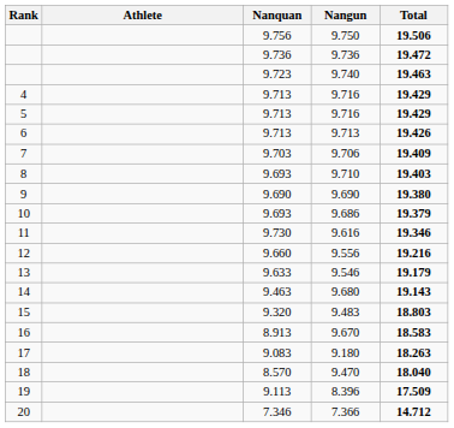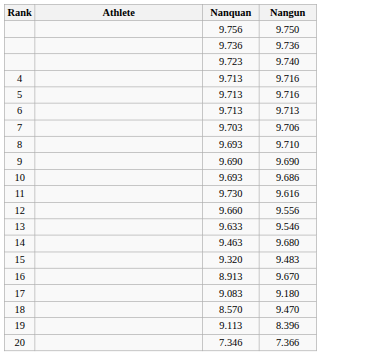 <table class=wikitable style="text-align:center">
 <tr>
 <th width=40>Rank</th>
 <th width=250>Athlete</th>
 <th width=80>Nanquan</th>
 <th width=80>Nangun</th>
-<th width=80>Total</th>
 </tr>
 <tr>
 <td></td>
 <td align="left"></td>
 <td>9.756</td>
 <td>9.750</td>
-<td><strong>19.506</strong></td>
 </tr>
 <tr>
 <td></td>
 <td align="left"></td>
 <td>9.736</td>
 <td>9.736</td>
-<td><strong>19.472</strong></td>
 </tr>
 <tr>
 <td></td>
 <td align="left"></td>
 <td>9.723</td>
 <td>9.740</td>
-<td><strong>19.463</strong></td>
 </tr>
 <tr>
 <td>4</td>
 <td align="left"></td>
 <td>9.713</td>
 <td>9.716</td>
-<td><strong>19.429</strong></td>
 </tr>
 <tr>
 <td>5</td>
 <td align="left"></td>
 <td>9.713</td>
 <td>9.716</td>
-<td><strong>19.429</strong></td>
 </tr>
 <tr>
 <td>6</td>
 <td align="left"></td>
 <td>9.713</td>
 <td>9.713</td>
-<td><strong>19.426</strong></td>
 </tr>
 <tr>
 <td>7</td>
 <td align="left"></td>
 <td>9.703</td>
 <td>9.706</td>
-<td><strong>19.409</strong></td>
 </tr>
 <tr>
 <td>8</td>
 <td align="left"></td>
 <td>9.693</td>
 <td>9.710</td>
-<td><strong>19.403</strong></td>
 </tr>
 <tr>
 <td>9</td>
 <td align="left"></td>
 <td>9.690</td>
 <td>9.690</td>
-<td><strong>19.380</strong></td>
 </tr>
 <tr>
 <td>10</td>
 <td align="left"></td>
 <td>9.693</td>
 <td>9.686</td>
-<td><strong>19.379</strong></td>
 </tr>
 <tr>
 <td>11</td>
 <td align="left"></td>
 <td>9.730</td>
 <td>9.616</td>
-<td><strong>19.346</strong></td>
 </tr>
 <tr>
 <td>12</td>
 <td align="left"></td>
 <td>9.660</td>
 <td>9.556</td>
-<td><strong>19.216</strong></td>
 </tr>
 <tr>
 <td>13</td>
 <td align="left"></td>
 <td>9.633</td>
 <td>9.546</td>
-<td><strong>19.179</strong></td>
 </tr>
 <tr>
 <td>14</td>
 <td align="left"></td>
 <td>9.463</td>
 <td>9.680</td>
-<td><strong>19.143</strong></td>
 </tr>
 <tr>
 <td>15</td>
 <td align="left"></td>
 <td>9.320</td>
 <td>9.483</td>
-<td><strong>18.803</strong></td>
 </tr>
 <tr>
 <td>16</td>
 <td align="left"></td>
 <td>8.913</td>
 <td>9.670</td>
-<td><strong>18.583</strong></td>
 </tr>
 <tr>
 <td>17</td>
 <td align="left"></td>
 <td>9.083</td>
 <td>9.180</td>
-<td><strong>18.263</strong></td>
 </tr>
 <tr>
 <td>18</td>
 <td align="left"></td>
 <td>8.570</td>
 <td>9.470</td>
-<td><strong>18.040</strong></td>
 </tr>
 <tr>
 <td>19</td>
 <td align="left"></td>
 <td>9.113</td>
 <td>8.396</td>
-<td><strong>17.509</strong></td>
 </tr>
 <tr>
 <td>20</td>
 <td align="left"></td>
 <td>7.346</td>
 <td>7.366</td>
-<td><strong>14.712</strong></td>
 </tr>
 </table>
